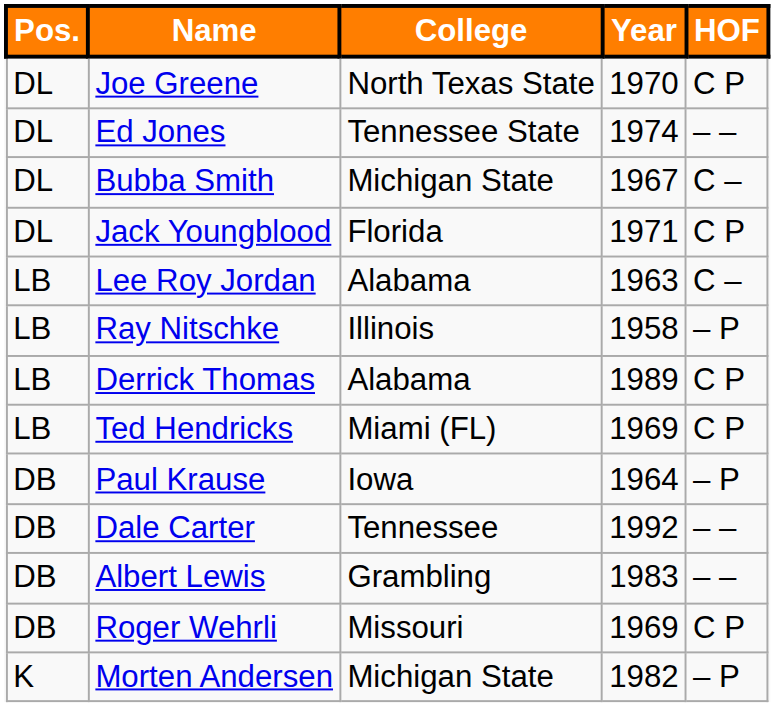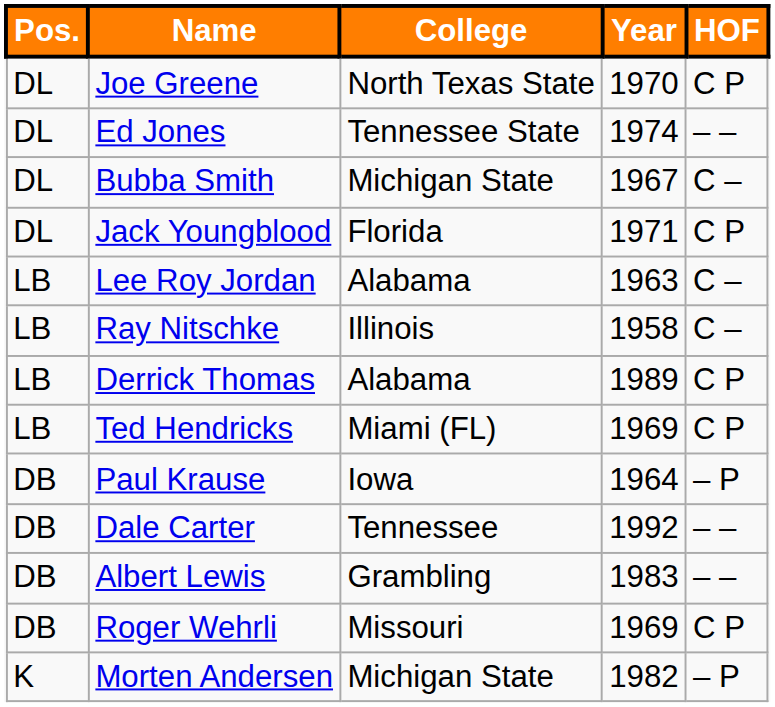 <table class="wikitable">
 <tr>
 <th style="background:#FF7E00; color:#fff; border:2px solid #000000;">Pos.</th>
 <th style="background:#FF7E00; color:#fff; border:2px solid #000000;">Name</th>
 <th style="background:#FF7E00; color:#fff; border:2px solid #000000;">College</th>
 <th style="background:#FF7E00; color:#fff; border:2px solid #000000;">Year</th>
 <th style="background:#FF7E00; color:#fff; border:2px solid #000000;">HOF</th>
 </tr>
 <tr>
 <td>DL</td>
 <td><a href='#'>Joe Greene</a></td>
 <td>North Texas State</td>
 <td>1970</td>
 <td>C P</td>
 </tr>
 <tr>
 <td>DL</td>
 <td><a href='#'>Ed Jones</a></td>
 <td>Tennessee State</td>
 <td>1974</td>
 <td>– –</td>
 </tr>
 <tr>
 <td>DL</td>
 <td><a href='#'>Bubba Smith</a></td>
 <td>Michigan State</td>
 <td>1967</td>
 <td>C –</td>
 </tr>
 <tr>
 <td>DL</td>
 <td><a href='#'>Jack Youngblood</a></td>
 <td>Florida</td>
 <td>1971</td>
 <td>C P</td>
 </tr>
 <tr>
 <td>LB</td>
 <td><a href='#'>Lee Roy Jordan</a></td>
 <td>Alabama</td>
 <td>1963</td>
 <td>C –</td>
 </tr>
 <tr>
 <td>LB</td>
 <td><a href='#'>Ray Nitschke</a></td>
 <td>Illinois</td>
 <td>1958</td>
-<td>– P</td>
+<td>C –</td>
 </tr>
 <tr>
 <td>LB</td>
 <td><a href='#'>Derrick Thomas</a></td>
 <td>Alabama</td>
 <td>1989</td>
 <td>C P</td>
 </tr>
 <tr>
 <td>LB</td>
 <td><a href='#'>Ted Hendricks</a></td>
 <td>Miami (FL)</td>
 <td>1969</td>
 <td>C P</td>
 </tr>
 <tr>
 <td>DB</td>
 <td><a href='#'>Paul Krause</a></td>
 <td>Iowa</td>
 <td>1964</td>
 <td>– P</td>
 </tr>
 <tr>
 <td>DB</td>
 <td><a href='#'>Dale Carter</a></td>
 <td>Tennessee</td>
 <td>1992</td>
 <td>– –</td>
 </tr>
 <tr>
 <td>DB</td>
 <td><a href='#'>Albert Lewis</a></td>
 <td>Grambling</td>
 <td>1983</td>
 <td>– –</td>
 </tr>
 <tr>
 <td>DB</td>
 <td><a href='#'>Roger Wehrli</a></td>
 <td>Missouri</td>
 <td>1969</td>
 <td>C P</td>
 </tr>
 <tr>
 <td>K</td>
 <td><a href='#'>Morten Andersen</a></td>
 <td>Michigan State</td>
 <td>1982</td>
 <td>– P</td>
 </tr>
 </table>
